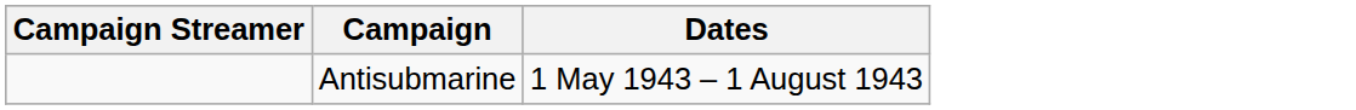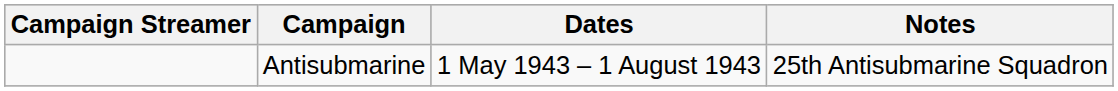 <table class="wikitable">
 <tr style="background:#efefef;">
 <th>Campaign Streamer</th>
 <th>Campaign</th>
 <th>Dates</th>
+<th>Notes</th>
 </tr>
 <tr>
 <td></td>
 <td>Antisubmarine</td>
 <td>1 May 1943 – 1 August 1943</td>
+<td>25th Antisubmarine Squadron</td>
 </tr>
 </table>
